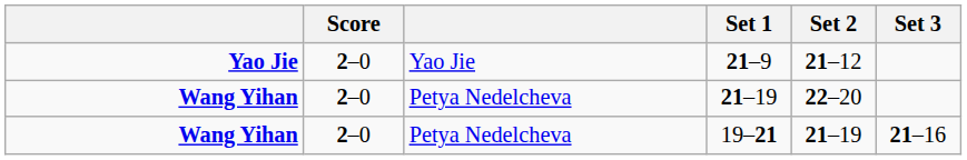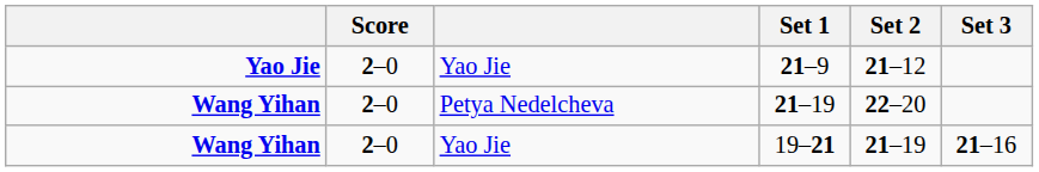 <table class="wikitable" style="text-align:center; font-size:90%">
 <tr>
 <th align="right" width="200"></th>
 <th width="60">Score</th>
 <th align="left" width="200"></th>
 <th width="50">Set 1</th>
 <th width="50">Set 2</th>
 <th width="50">Set 3</th>
 </tr>
 <tr>
 <td align="right"><strong><a href='#'>Yao Jie</a> </strong></td>
 <td align="center"><strong>2</strong>–0</td>
 <td align="left"> <a href='#'>Yao Jie</a></td>
 <td><strong>21</strong>–9</td>
 <td><strong>21</strong>–12</td>
 <td></td>
 </tr>
 <tr>
 <td align="right"><strong><a href='#'>Wang Yihan</a> </strong></td>
 <td align="center"><strong>2</strong>–0</td>
 <td align="left"> <a href='#'>Petya Nedelcheva</a></td>
 <td><strong>21</strong>–19</td>
 <td><strong>22</strong>–20</td>
 <td></td>
 </tr>
 <tr>
 <td align="right"><strong><a href='#'>Wang Yihan</a> </strong></td>
 <td align="center"><strong>2</strong>–0</td>
-<td align="left"> <a href='#'>Petya Nedelcheva</a></td>
+<td align="left"> <a href='#'>Yao Jie</a></td>
 <td>19–<strong>21</strong></td>
 <td><strong>21</strong>–19</td>
 <td><strong>21</strong>–16</td>
 </tr>
 </table>
